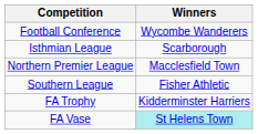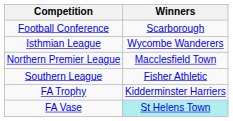 <table class="wikitable" style="text-align:center;">
 <tr>
 <th>Competition</th>
 <th>Winners</th>
 </tr>
 <tr>
 <td><a href='#'>Football Conference</a></td>
-<td><a href='#'>Wycombe Wanderers</a></td>
+<td><a href='#'>Scarborough</a></td>
 </tr>
 <tr>
 <td><a href='#'>Isthmian League</a></td>
-<td><a href='#'>Scarborough</a></td>
+<td><a href='#'>Wycombe Wanderers</a></td>
 </tr>
 <tr>
 <td><a href='#'>Northern Premier League</a></td>
 <td><a href='#'>Macclesfield Town</a></td>
 </tr>
 <tr>
 <td><a href='#'>Southern League</a></td>
 <td><a href='#'>Fisher Athletic</a></td>
 </tr>
 <tr>
 <td><a href='#'>FA Trophy</a></td>
 <td><a href='#'>Kidderminster Harriers</a></td>
 </tr>
 <tr>
 <td><a href='#'>FA Vase</a></td>
 <td style="background: paleturquoise;"><a href='#'>St Helens Town</a></td>
 </tr>
 </table>
